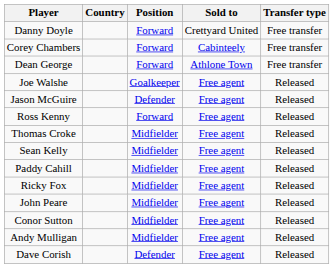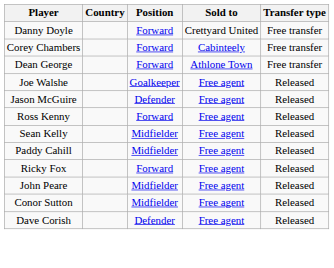 <table class="wikitable" style="text-align:center">
 <tr>
 <th>Player</th>
 <th>Country</th>
 <th>Position</th>
 <th>Sold to</th>
 <th>Transfer type</th>
 </tr>
 <tr>
 <td>Danny Doyle</td>
 <td></td>
 <td><a href='#'>Forward</a></td>
 <td> Crettyard United</td>
 <td>Free transfer</td>
 </tr>
 <tr>
 <td>Corey Chambers</td>
 <td></td>
 <td><a href='#'>Forward</a></td>
 <td> <a href='#'>Cabinteely</a></td>
 <td>Free transfer</td>
 </tr>
 <tr>
 <td>Dean George</td>
 <td></td>
 <td><a href='#'>Forward</a></td>
 <td> <a href='#'>Athlone Town</a></td>
 <td>Free transfer</td>
 </tr>
 <tr>
 <td>Joe Walshe</td>
 <td></td>
 <td><a href='#'>Goalkeeper</a></td>
 <td><a href='#'>Free agent</a></td>
 <td>Released</td>
 </tr>
 <tr>
 <td>Jason McGuire</td>
 <td></td>
 <td><a href='#'>Defender</a></td>
 <td><a href='#'>Free agent</a></td>
 <td>Released</td>
 </tr>
 <tr>
 <td>Ross Kenny</td>
 <td></td>
 <td><a href='#'>Forward</a></td>
 <td><a href='#'>Free agent</a></td>
 <td>Released</td>
 </tr>
 <tr>
-<td>Thomas Croke</td>
-<td></td>
-<td><a href='#'>Midfielder</a></td>
-<td><a href='#'>Free agent</a></td>
-<td>Released</td>
-</tr>
-<tr>
 <td>Sean Kelly</td>
 <td></td>
 <td><a href='#'>Midfielder</a></td>
 <td><a href='#'>Free agent</a></td>
 <td>Released</td>
 </tr>
 <tr>
 <td>Paddy Cahill</td>
 <td></td>
 <td><a href='#'>Midfielder</a></td>
 <td><a href='#'>Free agent</a></td>
 <td>Released</td>
 </tr>
 <tr>
 <td>Ricky Fox</td>
 <td></td>
-<td><a href='#'>Midfielder</a></td>
+<td><a href='#'>Forward</a></td>
 <td><a href='#'>Free agent</a></td>
 <td>Released</td>
 </tr>
 <tr>
 <td>John Peare</td>
 <td></td>
 <td><a href='#'>Midfielder</a></td>
 <td><a href='#'>Free agent</a></td>
 <td>Released</td>
 </tr>
 <tr>
 <td>Conor Sutton</td>
 <td></td>
 <td><a href='#'>Midfielder</a></td>
 <td><a href='#'>Free agent</a></td>
 <td>Released</td>
 </tr>
 <tr>
-<td>Andy Mulligan</td>
-<td></td>
-<td><a href='#'>Midfielder</a></td>
-<td><a href='#'>Free agent</a></td>
-<td>Released</td>
-</tr>
-<tr>
 <td>Dave Corish</td>
 <td></td>
 <td><a href='#'>Defender</a></td>
 <td><a href='#'>Free agent</a></td>
 <td>Released</td>
 </tr>
 </table>
